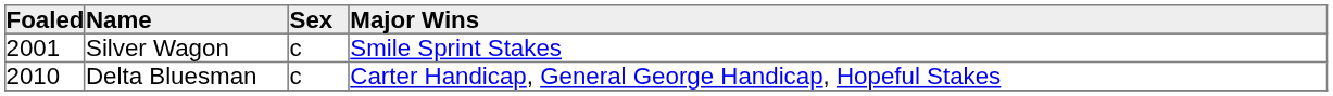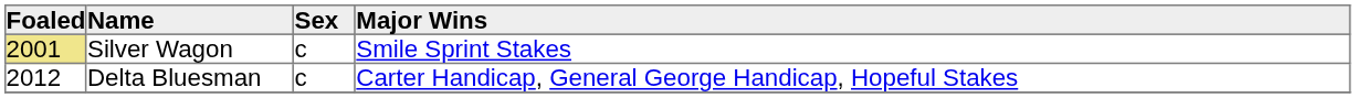 <table border="1" cellpadding="0" style="border-collapse: collapse; font-size:90%">
 <tr style="background:#eee;">
 <td style="width:35px;"><strong>Foaled</strong></td>
 <td style="width:120px;"><strong>Name</strong></td>
 <td style="width:35px;"><strong>Sex</strong></td>
 <td style="width:580px;"><strong>Major Wins</strong></td>
 </tr>
 <tr>
-<td>2001</td>
+<td style="background: khaki;">2001</td>
 <td>Silver Wagon</td>
 <td>c</td>
 <td><a href='#'>Smile Sprint Stakes</a></td>
 </tr>
 <tr>
-<td>2010</td>
+<td>2012</td>
 <td>Delta Bluesman</td>
 <td>c</td>
 <td><a href='#'>Carter Handicap</a>, <a href='#'>General George Handicap</a>, <a href='#'>Hopeful Stakes</a></td>
 </tr>
 <tr>
 </tr>
 </table>
